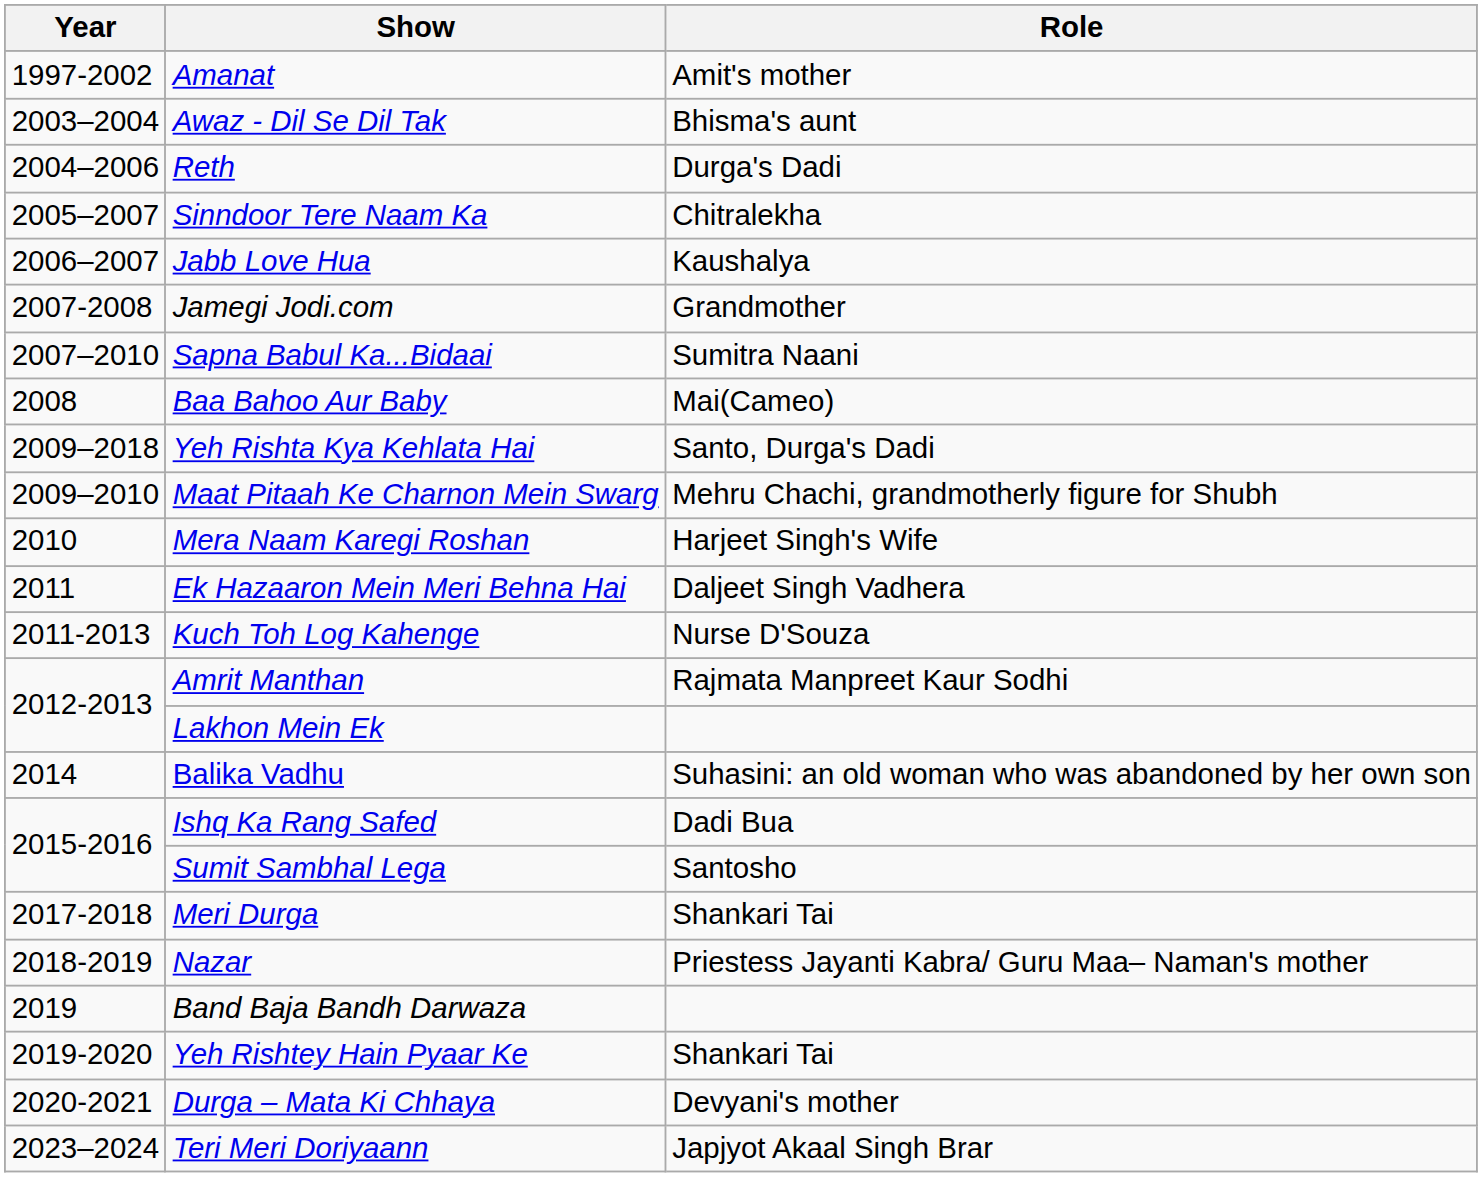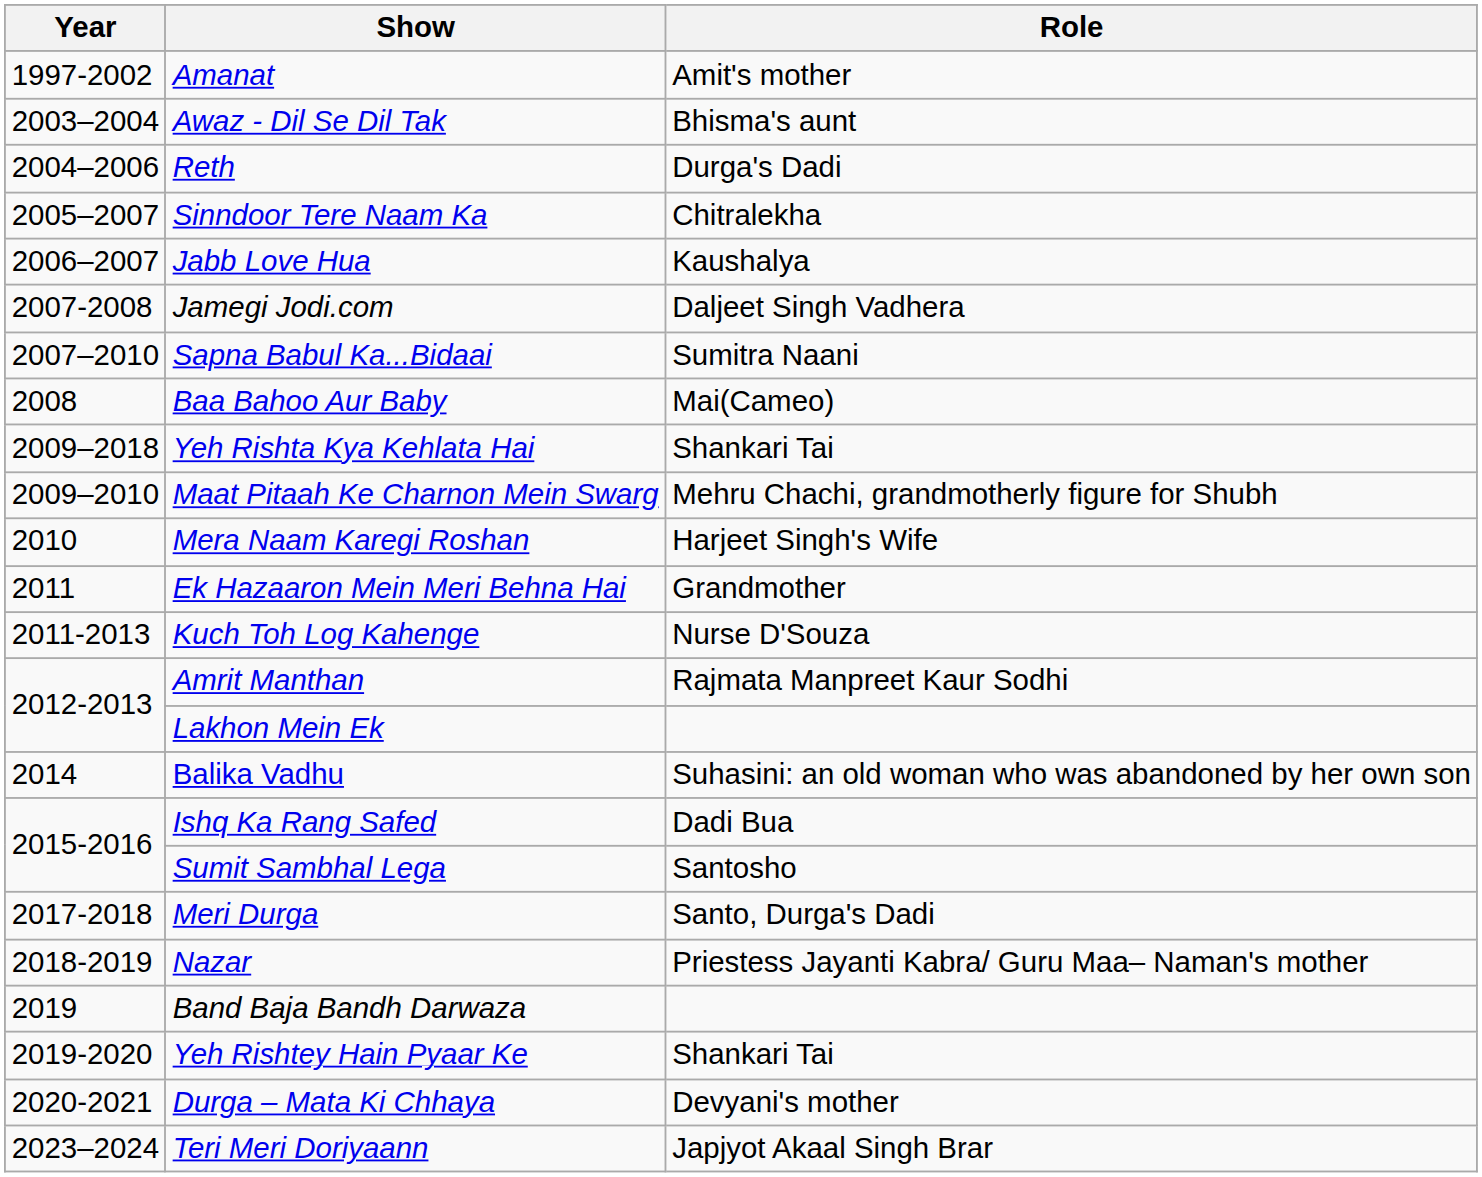 <table class="wikitable">
 <tr>
 <th>Year</th>
 <th>Show</th>
 <th>Role</th>
 </tr>
 <tr>
 <td>1997-2002</td>
 <td><em><a href='#'>Amanat</a></em></td>
 <td>Amit's mother</td>
 </tr>
 <tr>
 <td>2003–2004</td>
 <td><em><a href='#'>Awaz - Dil Se Dil Tak</a></em></td>
 <td>Bhisma's aunt</td>
 </tr>
 <tr>
 <td>2004–2006</td>
 <td><em><a href='#'>Reth</a></em></td>
 <td>Durga's Dadi</td>
 </tr>
 <tr>
 <td>2005–2007</td>
 <td><em><a href='#'>Sinndoor Tere Naam Ka</a></em></td>
 <td>Chitralekha</td>
 </tr>
 <tr>
 <td>2006–2007</td>
 <td><em><a href='#'>Jabb Love Hua</a></em></td>
 <td>Kaushalya</td>
 </tr>
 <tr>
 <td>2007-2008</td>
 <td><em>Jamegi Jodi.com</em></td>
-<td>Grandmother</td>
+<td>Daljeet Singh Vadhera</td>
 </tr>
 <tr>
 <td>2007–2010</td>
 <td><em><a href='#'>Sapna Babul Ka...Bidaai</a></em></td>
 <td>Sumitra Naani</td>
 </tr>
 <tr>
 <td>2008</td>
 <td><em><a href='#'>Baa Bahoo Aur Baby</a></em></td>
 <td>Mai(Cameo)</td>
 </tr>
 <tr>
 <td>2009–2018</td>
 <td><em><a href='#'>Yeh Rishta Kya Kehlata Hai </a></em></td>
-<td>Santo, Durga's Dadi</td>
+<td>Shankari Tai</td>
 </tr>
 <tr>
 <td>2009–2010</td>
 <td><em><a href='#'>Maat Pitaah Ke Charnon Mein Swarg </a></em></td>
 <td>Mehru Chachi, grandmotherly figure for Shubh</td>
 </tr>
 <tr>
 <td>2010</td>
 <td><em><a href='#'>Mera Naam Karegi Roshan</a></em></td>
 <td>Harjeet Singh's Wife</td>
 </tr>
 <tr>
 <td>2011</td>
 <td><em><a href='#'>Ek Hazaaron Mein Meri Behna Hai</a></em></td>
-<td>Daljeet Singh Vadhera</td>
+<td>Grandmother</td>
 </tr>
 <tr>
 <td>2011-2013</td>
 <td><em><a href='#'>Kuch Toh Log Kahenge</a></em></td>
 <td>Nurse D'Souza</td>
 </tr>
 <tr>
 <td rowspan="2">2012-2013</td>
 <td><em><a href='#'>Amrit Manthan</a></em></td>
 <td>Rajmata Manpreet Kaur Sodhi</td>
 </tr>
 <tr>
 <td><em><a href='#'>Lakhon Mein Ek</a></em></td>
 <td></td>
 </tr>
 <tr>
 <td>2014</td>
 <td><a href='#'>Balika Vadhu</a></td>
 <td>Suhasini: an old woman who was abandoned by her own son</td>
 </tr>
 <tr>
 <td rowspan="2">2015-2016</td>
 <td><em><a href='#'>Ishq Ka Rang Safed</a></em></td>
 <td>Dadi Bua</td>
 </tr>
 <tr>
 <td><em><a href='#'>Sumit Sambhal Lega</a></em></td>
 <td>Santosho</td>
 </tr>
 <tr>
 <td>2017-2018</td>
 <td><em><a href='#'>Meri Durga</a></em></td>
-<td>Shankari Tai</td>
+<td>Santo, Durga's Dadi</td>
 </tr>
 <tr>
 <td>2018-2019</td>
 <td><em><a href='#'>Nazar</a></em></td>
 <td>Priestess Jayanti Kabra/ Guru Maa– Naman's mother</td>
 </tr>
 <tr>
 <td>2019</td>
 <td><em>Band Baja Bandh Darwaza</em></td>
 <td></td>
 </tr>
 <tr>
 <td>2019-2020</td>
 <td><em><a href='#'>Yeh Rishtey Hain Pyaar Ke</a></em></td>
 <td>Shankari Tai</td>
 </tr>
 <tr>
 <td>2020-2021</td>
 <td><em><a href='#'>Durga – Mata Ki Chhaya</a></em></td>
 <td>Devyani's mother</td>
 </tr>
 <tr>
 <td>2023–2024</td>
 <td><em><a href='#'>Teri Meri Doriyaann</a></em></td>
 <td>Japjyot Akaal Singh  Brar</td>
 </tr>
 </table>
